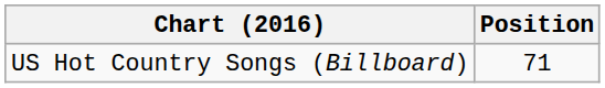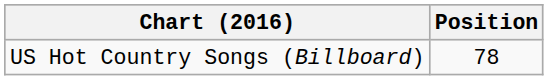 <table class="wikitable">
 <tr>
 <th>Chart (2016)</th>
 <th>Position</th>
 </tr>
 <tr>
 <td>US Hot Country Songs (<em>Billboard</em>)</td>
-<td style="text-align:center">71</td>
+<td style="text-align:center">78</td>
 </tr>
 </table>
